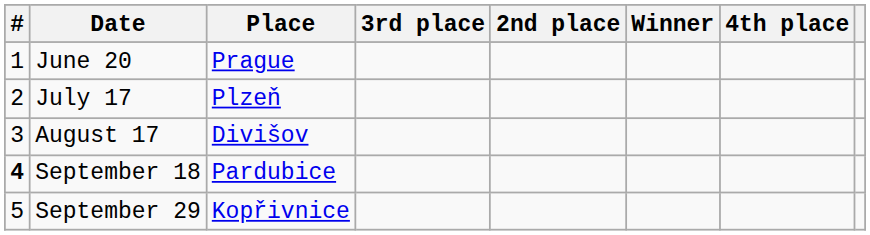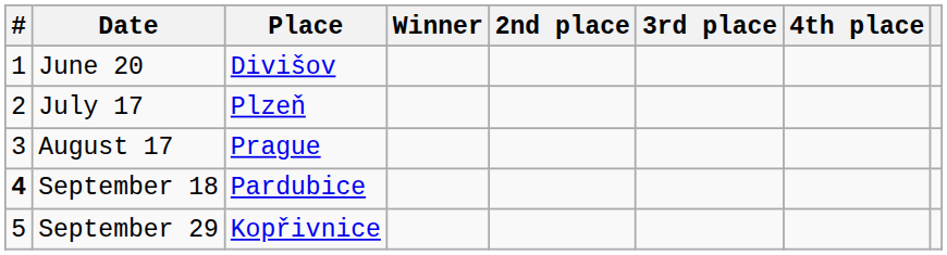 <table class=wikitable>
 <tr>
 <th>#</th>
 <th>Date</th>
 <th>Place</th>
+<th>Winner</th>
+<th>2nd place</th>
 <th>3rd place</th>
-<th>2nd place</th>
-<th>Winner</th>
 <th>4th place</th>
 <th></th>
 </tr>
 <tr>
 <td align="center">1</td>
 <td>June 20</td>
-<td><a href='#'>Prague</a></td>
+<td><a href='#'>Divišov</a></td>
 <td></td>
 <td></td>
 <td></td>
 <td></td>
 <td></td>
 </tr>
 <tr>
 <td align="center">2</td>
 <td>July 17</td>
 <td><a href='#'>Plzeň</a></td>
 <td></td>
 <td></td>
 <td></td>
 <td></td>
 <td></td>
 </tr>
 <tr>
 <td align="center">3</td>
 <td>August 17</td>
-<td><a href='#'>Divišov</a></td>
+<td><a href='#'>Prague</a></td>
 <td></td>
 <td></td>
 <td></td>
 <td></td>
 <td></td>
 </tr>
 <tr>
 <td align="center"><strong>4</strong></td>
 <td>September 18</td>
 <td><a href='#'>Pardubice</a></td>
 <td></td>
 <td></td>
 <td></td>
 <td></td>
 <td></td>
 </tr>
 <tr>
 <td align="center">5</td>
 <td>September 29</td>
 <td><a href='#'>Kopřivnice</a></td>
 <td></td>
 <td></td>
 <td></td>
 <td></td>
 <td></td>
 </tr>
 </table>
